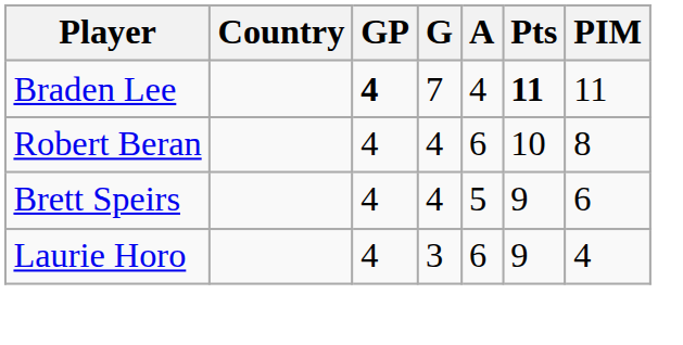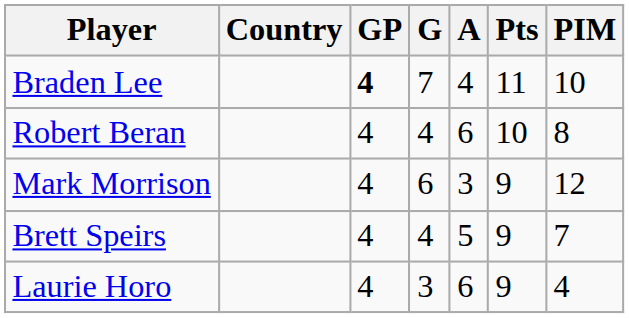 <table class="wikitable">
 <tr>
 <th>Player</th>
 <th>Country</th>
 <th>GP</th>
 <th>G</th>
 <th>A</th>
 <th>Pts</th>
 <th>PIM</th>
 </tr>
 <tr>
 <td><a href='#'>Braden Lee</a></td>
 <td></td>
 <td><strong>4</strong></td>
 <td>7</td>
 <td>4</td>
-<td><strong>11</strong></td>
 <td>11</td>
+<td>10</td>
 </tr>
 <tr>
 <td><a href='#'>Robert Beran</a></td>
 <td></td>
 <td>4</td>
 <td>4</td>
 <td>6</td>
 <td>10</td>
 <td>8</td>
 </tr>
 <tr>
+<td><a href='#'>Mark Morrison</a></td>
+<td></td>
+<td>4</td>
+<td>6</td>
+<td>3</td>
+<td>9</td>
+<td>12</td>
+</tr>
+<tr>
 <td><a href='#'>Brett Speirs</a></td>
 <td></td>
 <td>4</td>
 <td>4</td>
 <td>5</td>
 <td>9</td>
-<td>6</td>
+<td>7</td>
 </tr>
 <tr>
 <td><a href='#'>Laurie Horo</a></td>
 <td></td>
 <td>4</td>
 <td>3</td>
 <td>6</td>
 <td>9</td>
 <td>4</td>
 </tr>
 </table>
